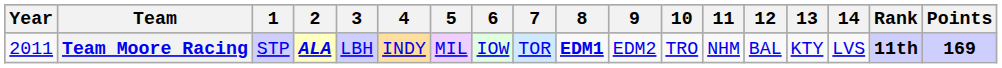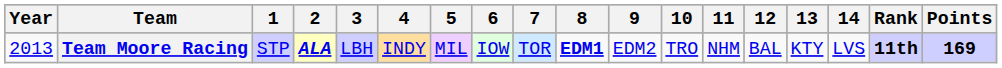 <table class="wikitable" style="text-align:center; font-size:85%">
 <tr>
 <th>Year</th>
 <th>Team</th>
 <th>1</th>
 <th>2</th>
 <th>3</th>
 <th>4</th>
 <th>5</th>
 <th>6</th>
 <th>7</th>
 <th>8</th>
 <th>9</th>
 <th>10</th>
 <th>11</th>
 <th>12</th>
 <th>13</th>
 <th>14</th>
 <th>Rank</th>
 <th>Points</th>
 </tr>
 <tr>
-<td><a href='#'>2011</a></td>
+<td><a href='#'>2013</a></td>
 <th nowrap><a href='#'>Team Moore Racing</a></th>
 <td style="background:#CFCFFF;"><a href='#'>STP</a><br></td>
 <td style="background:#FFFFBF;"><strong><em><a href='#'>ALA</a></em></strong><br></td>
 <td style="background:#CFCFFF;"><a href='#'>LBH</a><br></td>
 <td style="background:#FFDF9F;"><a href='#'>INDY</a><br></td>
 <td style="background:#EFCFFF;"><a href='#'>MIL</a><br></td>
 <td style="background:#DFFFDF;"><a href='#'>IOW</a><br></td>
 <td style="background:#CFEAFF;"><a href='#'>TOR</a><br></td>
 <td><strong><a href='#'>EDM1</a></strong></td>
 <td><a href='#'>EDM2</a></td>
 <td><a href='#'>TRO</a></td>
 <td><a href='#'>NHM</a></td>
 <td><a href='#'>BAL</a></td>
 <td><a href='#'>KTY</a></td>
 <td><a href='#'>LVS</a></td>
 <td style="background:#CFCFFF;"><strong>11th</strong></td>
 <td style="background:#CFCFFF;"><strong>169</strong></td>
 </tr>
 </table>
